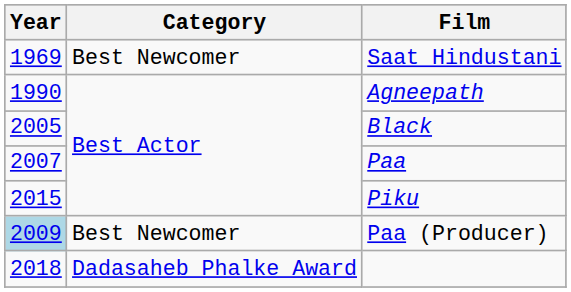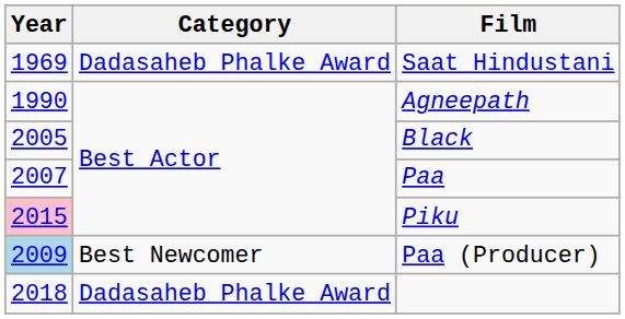 <table class="wikitable sortable">
 <tr>
 <th>Year</th>
 <th>Category</th>
 <th>Film</th>
 </tr>
 <tr>
 <td><a href='#'>1969</a></td>
-<td>Best Newcomer</td>
+<td><a href='#'>Dadasaheb Phalke Award</a></td>
 <td><a href='#'>Saat Hindustani</a></td>
 </tr>
 <tr>
 <td><a href='#'>1990</a></td>
 <td rowspan="4"><a href='#'>Best Actor</a></td>
 <td><em><a href='#'>Agneepath</a></em></td>
 </tr>
 <tr>
 <td><a href='#'>2005</a></td>
 <td><em><a href='#'>Black</a></em></td>
 </tr>
 <tr>
 <td><a href='#'>2007</a></td>
 <td><em><a href='#'>Paa</a></em></td>
 </tr>
 <tr>
-<td><a href='#'>2015</a></td>
+<td style="background: pink;"><a href='#'>2015</a></td>
 <td><em><a href='#'>Piku</a></em></td>
 </tr>
 <tr>
 <td style="background: lightblue;"><a href='#'>2009</a></td>
 <td>Best Newcomer</td>
 <td><a href='#'>Paa</a> (Producer)</td>
 </tr>
 <tr>
 <td><a href='#'>2018</a></td>
 <td><a href='#'>Dadasaheb Phalke Award</a></td>
 <td></td>
 </tr>
 </table>
